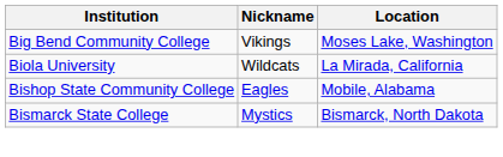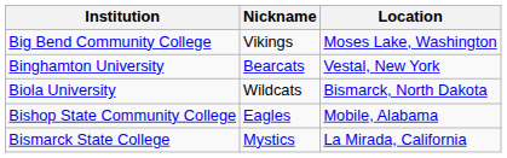 <table class="wikitable">
 <tr>
 <th>Institution</th>
 <th>Nickname</th>
 <th>Location</th>
 </tr>
 <tr>
 <td><a href='#'>Big Bend Community College</a></td>
 <td>Vikings</td>
 <td><a href='#'>Moses Lake, Washington</a></td>
 </tr>
 <tr>
+<td><a href='#'>Binghamton University</a></td>
+<td><a href='#'>Bearcats</a></td>
+<td><a href='#'>Vestal, New York</a></td>
+</tr>
+<tr>
 <td><a href='#'>Biola University</a></td>
 <td>Wildcats</td>
-<td><a href='#'>La Mirada, California</a></td>
+<td><a href='#'>Bismarck, North Dakota</a></td>
 </tr>
 <tr>
 <td><a href='#'>Bishop State Community College</a></td>
 <td><a href='#'>Eagles</a></td>
 <td><a href='#'>Mobile, Alabama</a></td>
 </tr>
 <tr>
 <td><a href='#'>Bismarck State College</a></td>
 <td><a href='#'>Mystics</a></td>
-<td><a href='#'>Bismarck, North Dakota</a></td>
+<td><a href='#'>La Mirada, California</a></td>
 </tr>
 </table>
